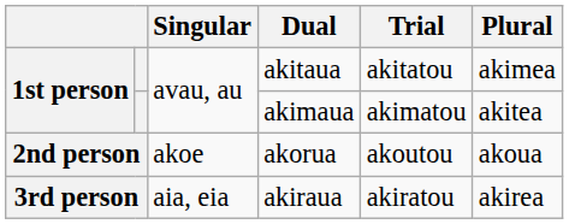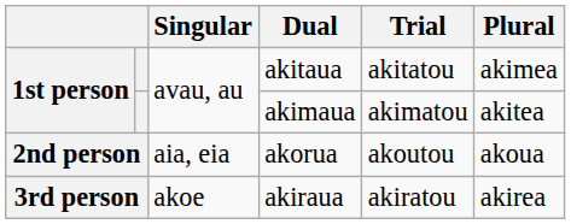 <table class="wikitable">
 <tr>
 <th colspan="2"></th>
 <th>Singular</th>
 <th>Dual</th>
 <th>Trial</th>
 <th>Plural</th>
 </tr>
 <tr>
 <th rowspan="2">1st person</th>
 <th></th>
 <td rowspan="2">avau, au</td>
 <td>akitaua</td>
 <td>akitatou</td>
 <td>akimea</td>
 </tr>
 <tr>
 <th></th>
 <td>akimaua</td>
 <td>akimatou</td>
 <td>akitea</td>
 </tr>
 <tr>
 <th colspan="2">2nd person</th>
-<td>akoe</td>
+<td>aia, eia</td>
 <td>akorua</td>
 <td>akoutou</td>
 <td>akoua</td>
 </tr>
 <tr>
 <th colspan="2">3rd person</th>
-<td>aia, eia</td>
+<td>akoe</td>
 <td>akiraua</td>
 <td>akiratou</td>
 <td>akirea</td>
 </tr>
 </table>
